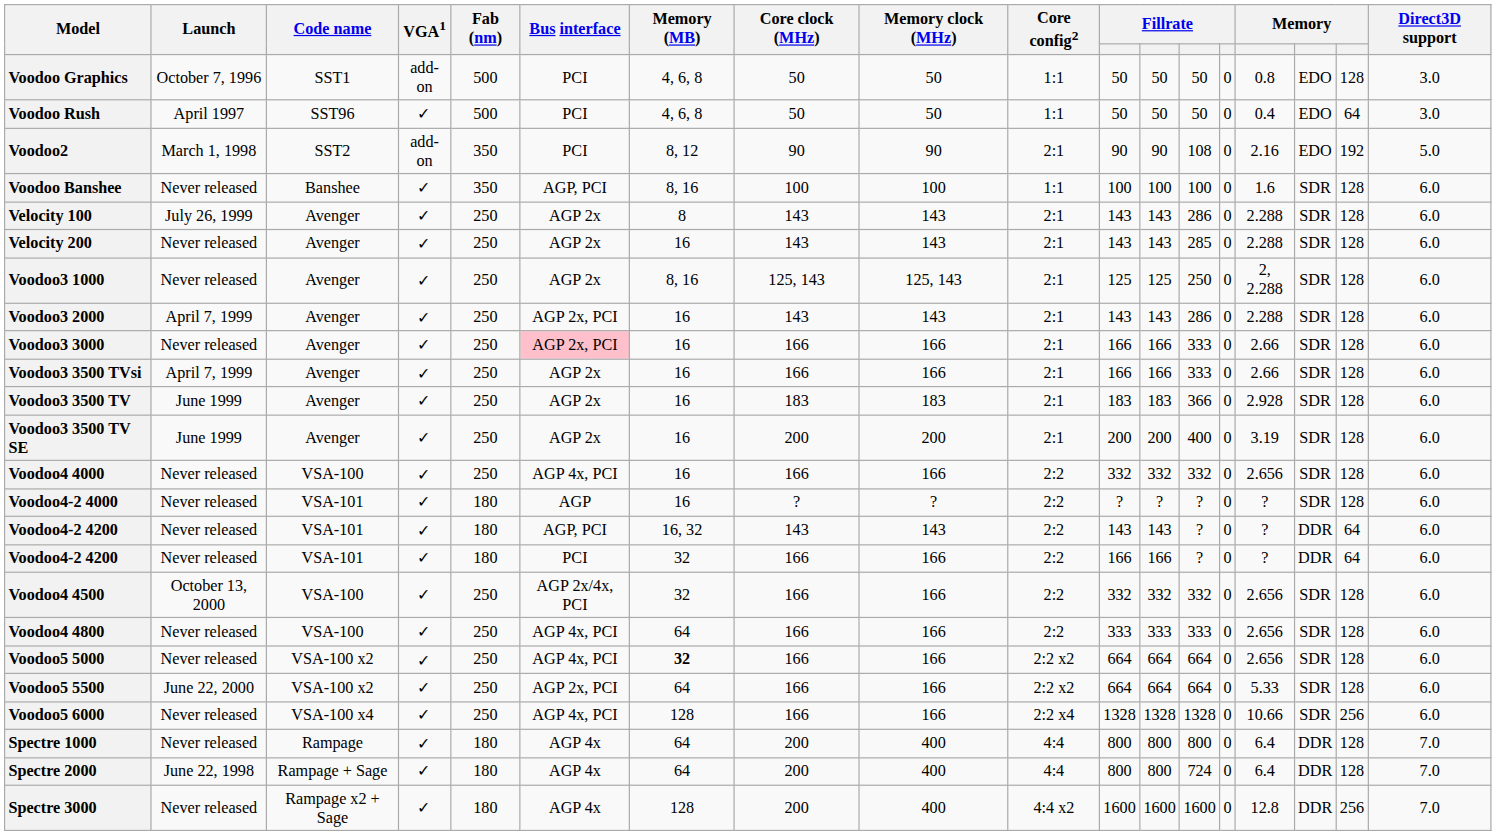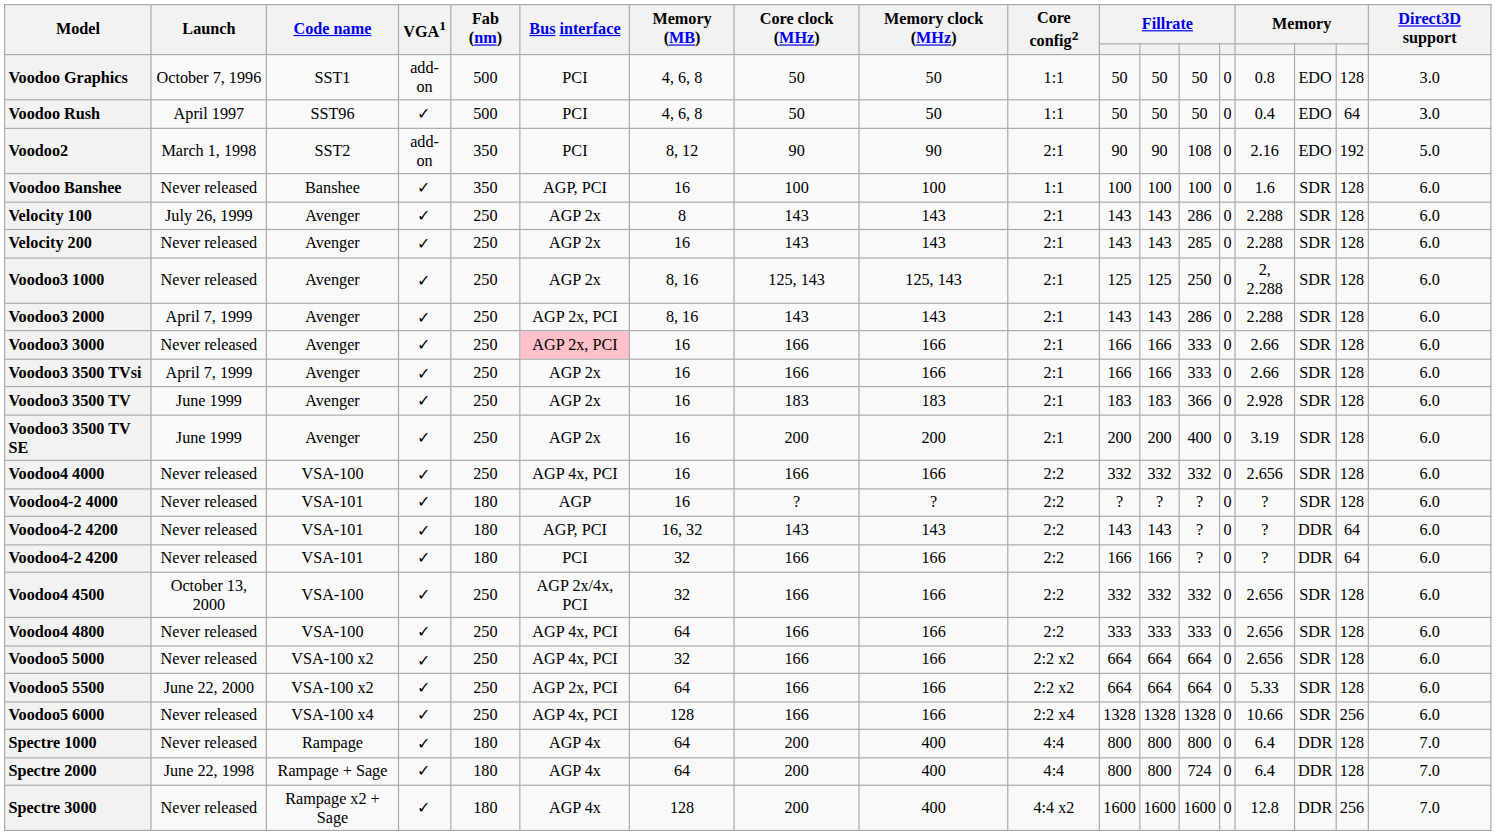 <table class="wikitable sortable" style="font-size: 85%; text-align: center">
 <tr>
 <th rowspan=2>Model</th>
 <th rowspan=2>Launch</th>
 <th rowspan=2><a href='#'>Code name</a></th>
 <th rowspan=2>VGA<sup>1</sup></th>
 <th rowspan=2>Fab (<a href='#'>nm</a>)</th>
 <th rowspan=2><a href='#'>Bus</a> <a href='#'>interface</a></th>
 <th rowspan=2>Memory (<a href='#'>MB</a>)</th>
 <th rowspan=2>Core clock (<a href='#'>MHz</a>)</th>
 <th rowspan=2>Memory clock (<a href='#'>MHz</a>)</th>
 <th rowspan=2>Core config<sup>2</sup></th>
 <th colspan=4><a href='#'>Fillrate</a></th>
 <th colspan=3>Memory</th>
 <th rowspan=2><a href='#'>Direct3D</a> support</th>
 </tr>
 <tr>
 <th></th>
 <th></th>
 <th></th>
 <th></th>
 <th></th>
 <th></th>
 <th></th>
 </tr>
 <tr>
 <th style="text-align:left">Voodoo Graphics</th>
 <td>October 7, 1996</td>
 <td>SST1</td>
 <td>add-on</td>
 <td>500</td>
 <td>PCI</td>
 <td>4, 6, 8</td>
 <td>50</td>
 <td>50</td>
 <td>1:1</td>
 <td>50</td>
 <td>50</td>
 <td>50</td>
 <td>0</td>
 <td>0.8</td>
 <td>EDO</td>
 <td>128</td>
 <td>3.0</td>
 </tr>
 <tr>
 <th style="text-align:left">Voodoo Rush</th>
 <td>April 1997</td>
 <td>SST96</td>
 <td>✓</td>
 <td>500</td>
 <td>PCI</td>
 <td>4, 6, 8</td>
 <td>50</td>
 <td>50</td>
 <td>1:1</td>
 <td>50</td>
 <td>50</td>
 <td>50</td>
 <td>0</td>
 <td>0.4</td>
 <td>EDO</td>
 <td>64</td>
 <td>3.0</td>
 </tr>
 <tr>
 <th style="text-align:left">Voodoo2</th>
 <td>March 1, 1998</td>
 <td>SST2</td>
 <td>add-on</td>
 <td>350</td>
 <td>PCI</td>
 <td>8, 12</td>
 <td>90</td>
 <td>90</td>
 <td>2:1</td>
 <td>90</td>
 <td>90</td>
 <td>108</td>
 <td>0</td>
 <td>2.16</td>
 <td>EDO</td>
 <td>192</td>
 <td>5.0</td>
 </tr>
 <tr>
 <th style="text-align:left">Voodoo Banshee</th>
 <td>Never released</td>
 <td>Banshee</td>
 <td>✓</td>
 <td>350</td>
 <td>AGP, PCI</td>
-<td>8, 16</td>
+<td>16</td>
 <td>100</td>
 <td>100</td>
 <td>1:1</td>
 <td>100</td>
 <td>100</td>
 <td>100</td>
 <td>0</td>
 <td>1.6</td>
 <td>SDR</td>
 <td>128</td>
 <td>6.0</td>
 </tr>
 <tr>
 <th style="text-align:left">Velocity 100</th>
 <td>July 26, 1999</td>
 <td>Avenger</td>
 <td>✓</td>
 <td>250</td>
 <td>AGP 2x</td>
 <td>8</td>
 <td>143</td>
 <td>143</td>
 <td>2:1</td>
 <td>143</td>
 <td>143</td>
 <td>286</td>
 <td>0</td>
 <td>2.288</td>
 <td>SDR</td>
 <td>128</td>
 <td>6.0</td>
 </tr>
 <tr>
 <th style="text-align:left">Velocity 200</th>
 <td>Never released</td>
 <td>Avenger</td>
 <td>✓</td>
 <td>250</td>
 <td>AGP 2x</td>
 <td>16</td>
 <td>143</td>
 <td>143</td>
 <td>2:1</td>
 <td>143</td>
 <td>143</td>
 <td>285</td>
 <td>0</td>
 <td>2.288</td>
 <td>SDR</td>
 <td>128</td>
 <td>6.0</td>
 </tr>
 <tr>
 <th style="text-align:left">Voodoo3 1000</th>
 <td>Never released</td>
 <td>Avenger</td>
 <td>✓</td>
 <td>250</td>
 <td>AGP 2x</td>
 <td>8, 16</td>
 <td>125, 143</td>
 <td>125, 143</td>
 <td>2:1</td>
 <td>125</td>
 <td>125</td>
 <td>250</td>
 <td>0</td>
 <td>2, 2.288</td>
 <td>SDR</td>
 <td>128</td>
 <td>6.0</td>
 </tr>
 <tr>
 <th style="text-align:left">Voodoo3 2000</th>
 <td>April 7, 1999</td>
 <td>Avenger</td>
 <td>✓</td>
 <td>250</td>
 <td>AGP 2x, PCI</td>
-<td>16</td>
+<td>8, 16</td>
 <td>143</td>
 <td>143</td>
 <td>2:1</td>
 <td>143</td>
 <td>143</td>
 <td>286</td>
 <td>0</td>
 <td>2.288</td>
 <td>SDR</td>
 <td>128</td>
 <td>6.0</td>
 </tr>
 <tr>
 <th style="text-align:left">Voodoo3 3000</th>
 <td>Never released</td>
 <td>Avenger</td>
 <td>✓</td>
 <td>250</td>
 <td style="background: pink;">AGP 2x, PCI</td>
 <td>16</td>
 <td>166</td>
 <td>166</td>
 <td>2:1</td>
 <td>166</td>
 <td>166</td>
 <td>333</td>
 <td>0</td>
 <td>2.66</td>
 <td>SDR</td>
 <td>128</td>
 <td>6.0</td>
 </tr>
 <tr>
 <th style="text-align:left">Voodoo3 3500 TVsi</th>
 <td>April 7, 1999</td>
 <td>Avenger</td>
 <td>✓</td>
 <td>250</td>
 <td>AGP 2x</td>
 <td>16</td>
 <td>166</td>
 <td>166</td>
 <td>2:1</td>
 <td>166</td>
 <td>166</td>
 <td>333</td>
 <td>0</td>
 <td>2.66</td>
 <td>SDR</td>
 <td>128</td>
 <td>6.0</td>
 </tr>
 <tr>
 <th style="text-align:left">Voodoo3 3500 TV</th>
 <td>June 1999</td>
 <td>Avenger</td>
 <td>✓</td>
 <td>250</td>
 <td>AGP 2x</td>
 <td>16</td>
 <td>183</td>
 <td>183</td>
 <td>2:1</td>
 <td>183</td>
 <td>183</td>
 <td>366</td>
 <td>0</td>
 <td>2.928</td>
 <td>SDR</td>
 <td>128</td>
 <td>6.0</td>
 </tr>
 <tr>
 <th style="text-align:left">Voodoo3 3500 TV SE</th>
 <td>June 1999</td>
 <td>Avenger</td>
 <td>✓</td>
 <td>250</td>
 <td>AGP 2x</td>
 <td>16</td>
 <td>200</td>
 <td>200</td>
 <td>2:1</td>
 <td>200</td>
 <td>200</td>
 <td>400</td>
 <td>0</td>
 <td>3.19</td>
 <td>SDR</td>
 <td>128</td>
 <td>6.0</td>
 </tr>
 <tr>
 <th style="text-align:left">Voodoo4 4000</th>
 <td>Never released</td>
 <td>VSA-100</td>
 <td>✓</td>
 <td>250</td>
 <td>AGP 4x, PCI</td>
 <td>16</td>
 <td>166</td>
 <td>166</td>
 <td>2:2</td>
 <td>332</td>
 <td>332</td>
 <td>332</td>
 <td>0</td>
 <td>2.656</td>
 <td>SDR</td>
 <td>128</td>
 <td>6.0</td>
 </tr>
 <tr>
 <th style="text-align:left">Voodoo4-2 4000</th>
 <td>Never released</td>
 <td>VSA-101</td>
 <td>✓</td>
 <td>180</td>
 <td>AGP</td>
 <td>16</td>
 <td>?</td>
 <td>?</td>
 <td>2:2</td>
 <td>?</td>
 <td>?</td>
 <td>?</td>
 <td>0</td>
 <td>?</td>
 <td>SDR</td>
 <td>128</td>
 <td>6.0</td>
 </tr>
 <tr>
 <th style="text-align:left">Voodoo4-2 4200</th>
 <td>Never released</td>
 <td>VSA-101</td>
 <td>✓</td>
 <td>180</td>
 <td>AGP, PCI</td>
 <td>16, 32</td>
 <td>143</td>
 <td>143</td>
 <td>2:2</td>
 <td>143</td>
 <td>143</td>
 <td>?</td>
 <td>0</td>
 <td>?</td>
 <td>DDR</td>
 <td>64</td>
 <td>6.0</td>
 </tr>
 <tr>
 <th style="text-align:left">Voodoo4-2 4200</th>
 <td>Never released</td>
 <td>VSA-101</td>
 <td>✓</td>
 <td>180</td>
 <td>PCI</td>
 <td>32</td>
 <td>166</td>
 <td>166</td>
 <td>2:2</td>
 <td>166</td>
 <td>166</td>
 <td>?</td>
 <td>0</td>
 <td>?</td>
 <td>DDR</td>
 <td>64</td>
 <td>6.0</td>
 </tr>
 <tr>
 <th style="text-align:left">Voodoo4 4500</th>
 <td>October 13, 2000</td>
 <td>VSA-100</td>
 <td>✓</td>
 <td>250</td>
 <td>AGP 2x/4x, PCI</td>
 <td>32</td>
 <td>166</td>
 <td>166</td>
 <td>2:2</td>
 <td>332</td>
 <td>332</td>
 <td>332</td>
 <td>0</td>
 <td>2.656</td>
 <td>SDR</td>
 <td>128</td>
 <td>6.0</td>
 </tr>
 <tr>
 <th style="text-align:left">Voodoo4 4800</th>
 <td>Never released</td>
 <td>VSA-100</td>
 <td>✓</td>
 <td>250</td>
 <td>AGP 4x, PCI</td>
 <td>64</td>
 <td>166</td>
 <td>166</td>
 <td>2:2</td>
 <td>333</td>
 <td>333</td>
 <td>333</td>
 <td>0</td>
 <td>2.656</td>
 <td>SDR</td>
 <td>128</td>
 <td>6.0</td>
 </tr>
 <tr>
 <th style="text-align:left">Voodoo5 5000</th>
 <td>Never released</td>
 <td>VSA-100 x2</td>
 <td>✓</td>
 <td>250</td>
 <td>AGP 4x, PCI</td>
-<td><strong>32</strong></td>
+<td>32</td>
 <td>166</td>
 <td>166</td>
 <td>2:2 x2</td>
 <td>664</td>
 <td>664</td>
 <td>664</td>
 <td>0</td>
 <td>2.656</td>
 <td>SDR</td>
 <td>128</td>
 <td>6.0</td>
 </tr>
 <tr>
 <th style="text-align:left">Voodoo5 5500</th>
 <td>June 22, 2000</td>
 <td>VSA-100 x2</td>
 <td>✓</td>
 <td>250</td>
 <td>AGP 2x, PCI</td>
 <td>64</td>
 <td>166</td>
 <td>166</td>
 <td>2:2 x2</td>
 <td>664</td>
 <td>664</td>
 <td>664</td>
 <td>0</td>
 <td>5.33</td>
 <td>SDR</td>
 <td>128</td>
 <td>6.0</td>
 </tr>
 <tr>
 <th style="text-align:left">Voodoo5 6000</th>
 <td>Never released</td>
 <td>VSA-100 x4</td>
 <td>✓</td>
 <td>250</td>
 <td>AGP 4x, PCI</td>
 <td>128</td>
 <td>166</td>
 <td>166</td>
 <td>2:2 x4</td>
 <td>1328</td>
 <td>1328</td>
 <td>1328</td>
 <td>0</td>
 <td>10.66</td>
 <td>SDR</td>
 <td>256</td>
 <td>6.0</td>
 </tr>
 <tr>
 <th style="text-align:left">Spectre 1000</th>
 <td>Never released</td>
 <td>Rampage</td>
 <td>✓</td>
 <td>180</td>
 <td>AGP 4x</td>
 <td>64</td>
 <td>200</td>
 <td>400</td>
 <td>4:4</td>
 <td>800</td>
 <td>800</td>
 <td>800</td>
 <td>0</td>
 <td>6.4</td>
 <td>DDR</td>
 <td>128</td>
 <td>7.0</td>
 </tr>
 <tr>
 <th style="text-align:left">Spectre 2000</th>
 <td>June 22, 1998</td>
 <td>Rampage + Sage</td>
 <td>✓</td>
 <td>180</td>
 <td>AGP 4x</td>
 <td>64</td>
 <td>200</td>
 <td>400</td>
 <td>4:4</td>
 <td>800</td>
 <td>800</td>
 <td>724</td>
 <td>0</td>
 <td>6.4</td>
 <td>DDR</td>
 <td>128</td>
 <td>7.0</td>
 </tr>
 <tr>
 <th style="text-align:left">Spectre 3000</th>
 <td>Never released</td>
 <td>Rampage x2 + Sage</td>
 <td>✓</td>
 <td>180</td>
 <td>AGP 4x</td>
 <td>128</td>
 <td>200</td>
 <td>400</td>
 <td>4:4 x2</td>
 <td>1600</td>
 <td>1600</td>
 <td>1600</td>
 <td>0</td>
 <td>12.8</td>
 <td>DDR</td>
 <td>256</td>
 <td>7.0</td>
 </tr>
 </table>
